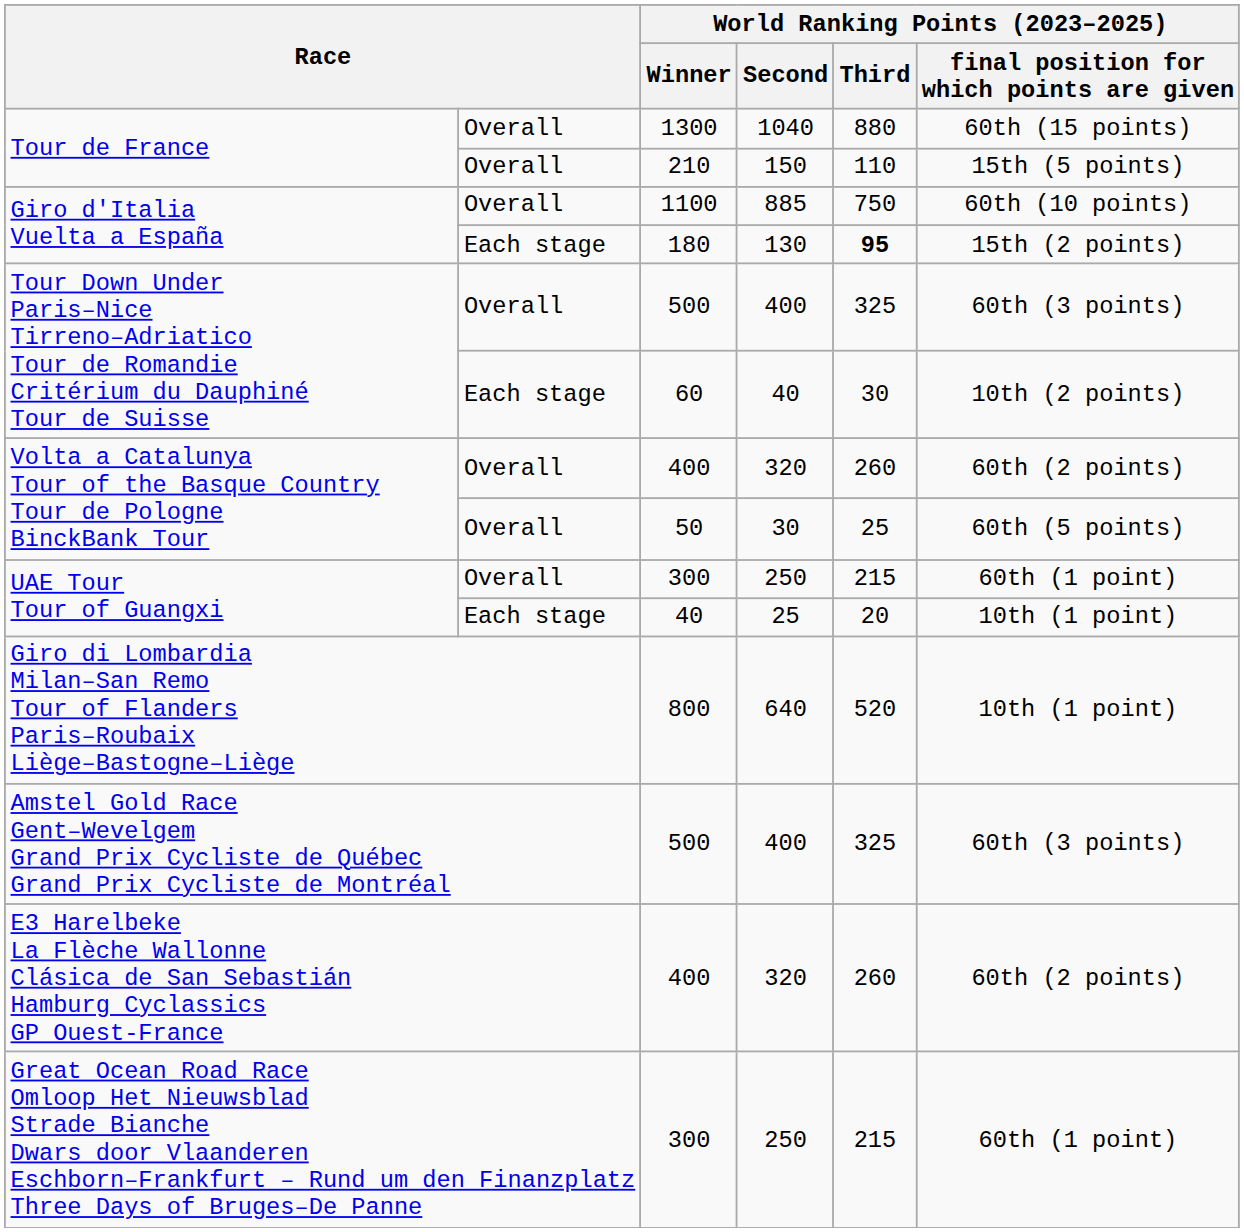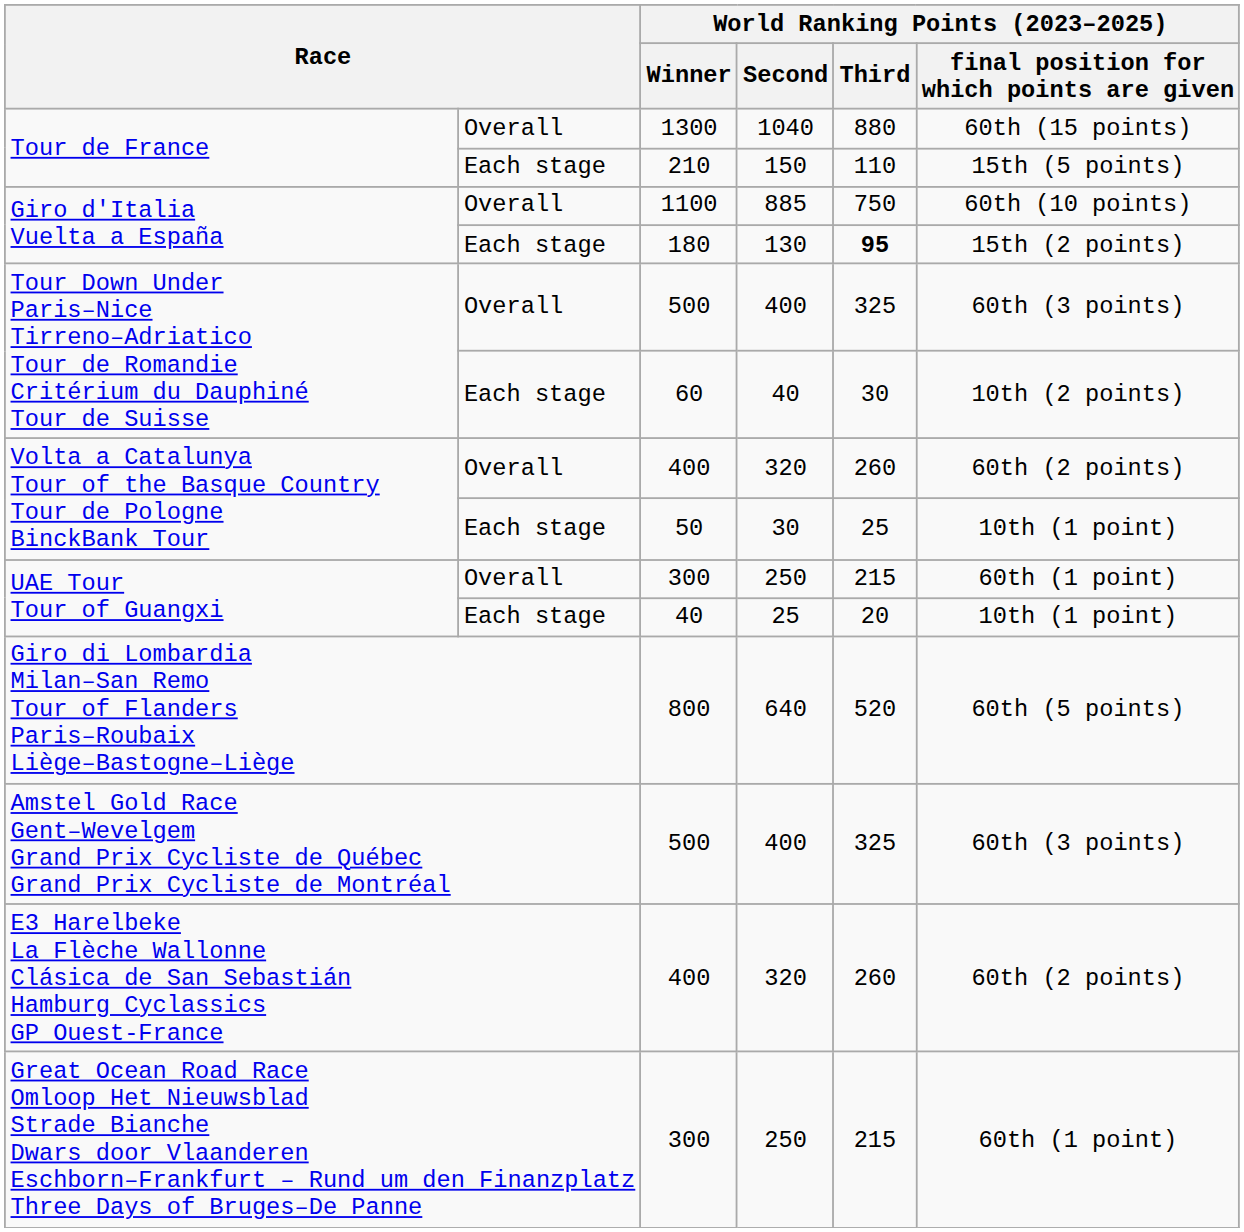 <table class="wikitable">
 <tr>
 <th Rowspan=2 colspan=2>Race</th>
 <th colspan=4>World Ranking Points (2023–2025)</th>
 </tr>
 <tr>
 <th align=center>Winner</th>
 <th>Second</th>
 <th>Third</th>
 <th>final position for <br>which points are given</th>
 </tr>
 <tr>
 <td rowspan="2"> <a href='#'>Tour de France</a></td>
 <td>Overall</td>
 <td align=center>1300</td>
 <td align=center>1040</td>
 <td align=center>880</td>
 <td align=center>60th (15 points)</td>
 </tr>
 <tr>
-<td>Overall</td>
+<td>Each stage</td>
 <td style="text-align:center;">210</td>
 <td style="text-align:center;">150</td>
 <td style="text-align:center;">110</td>
 <td style="text-align:center;">15th (5 points)</td>
 </tr>
 <tr>
 <td rowspan="2"> <a href='#'>Giro d'Italia</a><br> <a href='#'>Vuelta a España</a></td>
 <td>Overall</td>
 <td align=center>1100</td>
 <td align=center>885</td>
 <td align=center>750</td>
 <td align=center>60th (10 points)</td>
 </tr>
 <tr>
 <td>Each stage</td>
 <td style="text-align:center;">180</td>
 <td style="text-align:center;">130</td>
 <td style="text-align:center;"><strong>95</strong></td>
 <td style="text-align:center;">15th (2 points)</td>
 </tr>
 <tr>
 <td rowspan="2"> <a href='#'>Tour Down Under</a><br> <a href='#'>Paris–Nice</a><br> <a href='#'>Tirreno–Adriatico</a><br> <a href='#'>Tour de Romandie</a><br> <a href='#'>Critérium du Dauphiné</a><br> <a href='#'>Tour de Suisse</a></td>
 <td>Overall</td>
 <td align=center>500</td>
 <td align=center>400</td>
 <td align=center>325</td>
 <td align=center>60th (3 points)</td>
 </tr>
 <tr>
 <td>Each stage</td>
 <td style="text-align:center;">60</td>
 <td style="text-align:center;">40</td>
 <td style="text-align:center;">30</td>
 <td style="text-align:center;">10th (2 points)</td>
 </tr>
 <tr>
 <td rowspan="2"> <a href='#'>Volta a Catalunya</a><br> <a href='#'>Tour of the Basque Country</a><br> <a href='#'>Tour de Pologne</a><br> <a href='#'>BinckBank Tour</a></td>
 <td>Overall</td>
 <td align=center>400</td>
 <td align=center>320</td>
 <td align=center>260</td>
 <td align=center>60th (2 points)</td>
 </tr>
 <tr>
-<td>Overall</td>
+<td>Each stage</td>
 <td style="text-align:center;">50</td>
 <td style="text-align:center;">30</td>
 <td style="text-align:center;">25</td>
-<td align="center">60th (5 points)</td>
+<td style="text-align:center;">10th (1 point)</td>
 </tr>
 <tr>
 <td rowspan="2"> <a href='#'>UAE Tour</a><br> <a href='#'>Tour of Guangxi</a></td>
 <td>Overall</td>
 <td align=center>300</td>
 <td align=center>250</td>
 <td align=center>215</td>
 <td align=center>60th (1 point)</td>
 </tr>
 <tr>
 <td>Each stage</td>
 <td style="text-align:center;">40</td>
 <td style="text-align:center;">25</td>
 <td style="text-align:center;">20</td>
 <td style="text-align:center;">10th (1 point)</td>
 </tr>
 <tr>
 <td colspan="2"> <a href='#'>Giro di Lombardia</a><br> <a href='#'>Milan–San Remo</a><br> <a href='#'>Tour of Flanders</a><br> <a href='#'>Paris–Roubaix</a><br> <a href='#'>Liège–Bastogne–Liège</a></td>
 <td align="center">800</td>
 <td align="center">640</td>
 <td align="center">520</td>
-<td style="text-align:center;">10th (1 point)</td>
+<td align="center">60th (5 points)</td>
 </tr>
 <tr>
 <td colspan="2"> <a href='#'>Amstel Gold Race</a><br> <a href='#'>Gent–Wevelgem</a><br> <a href='#'>Grand Prix Cycliste de Québec</a><br> <a href='#'>Grand Prix Cycliste de Montréal</a></td>
 <td align="center">500</td>
 <td align="center">400</td>
 <td align="center">325</td>
 <td align="center">60th (3 points)</td>
 </tr>
 <tr>
 <td colspan=2> <a href='#'>E3 Harelbeke</a><br> <a href='#'>La Flèche Wallonne</a><br> <a href='#'>Clásica de San Sebastián</a><br> <a href='#'>Hamburg Cyclassics</a><br> <a href='#'>GP Ouest-France</a></td>
 <td align=center>400</td>
 <td align=center>320</td>
 <td align=center>260</td>
 <td align=center>60th (2 points)</td>
 </tr>
 <tr>
 <td colspan=2> <a href='#'>Great Ocean Road Race</a><br> <a href='#'>Omloop Het Nieuwsblad</a><br> <a href='#'>Strade Bianche</a><br> <a href='#'>Dwars door Vlaanderen</a><br> <a href='#'>Eschborn–Frankfurt – Rund um den Finanzplatz</a><br> <a href='#'>Three Days of Bruges–De Panne</a></td>
 <td align=center>300</td>
 <td align=center>250</td>
 <td align=center>215</td>
 <td align=center>60th (1 point)</td>
 </tr>
 </table>
